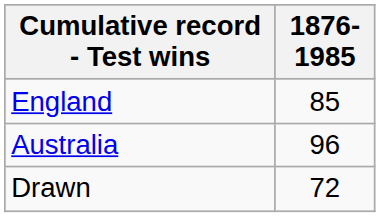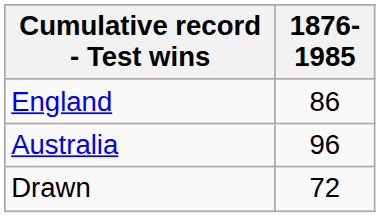 <table class="wikitable" style="text-align:center;">
 <tr>
 <th width="150">Cumulative record - Test wins</th>
 <th width="50">1876-1985</th>
 </tr>
 <tr>
 <td style="text-align:left;"><a href='#'>England</a></td>
-<td>85</td>
+<td>86</td>
 </tr>
 <tr>
 <td style="text-align:left;"><a href='#'>Australia</a></td>
 <td>96</td>
 </tr>
 <tr>
 <td style="text-align:left;">Drawn</td>
 <td>72</td>
 </tr>
 </table>
